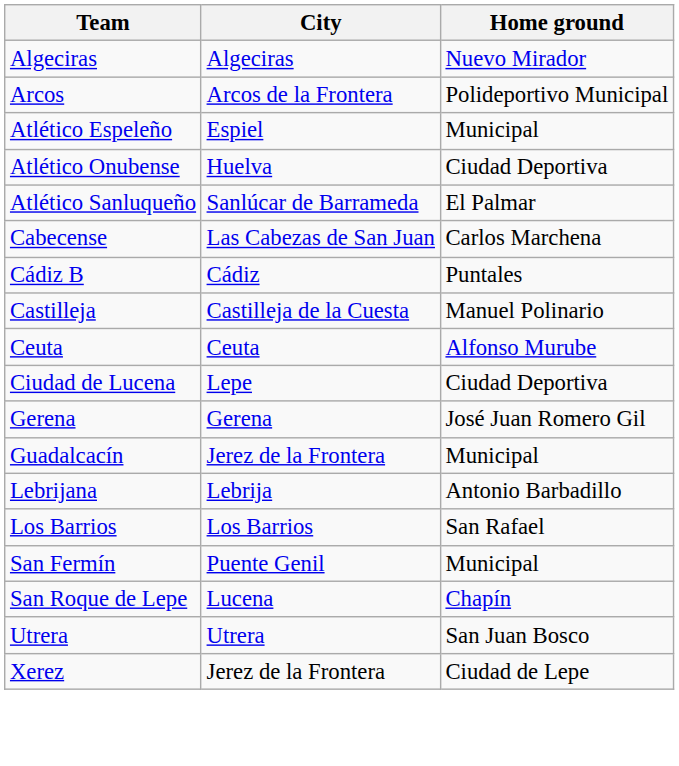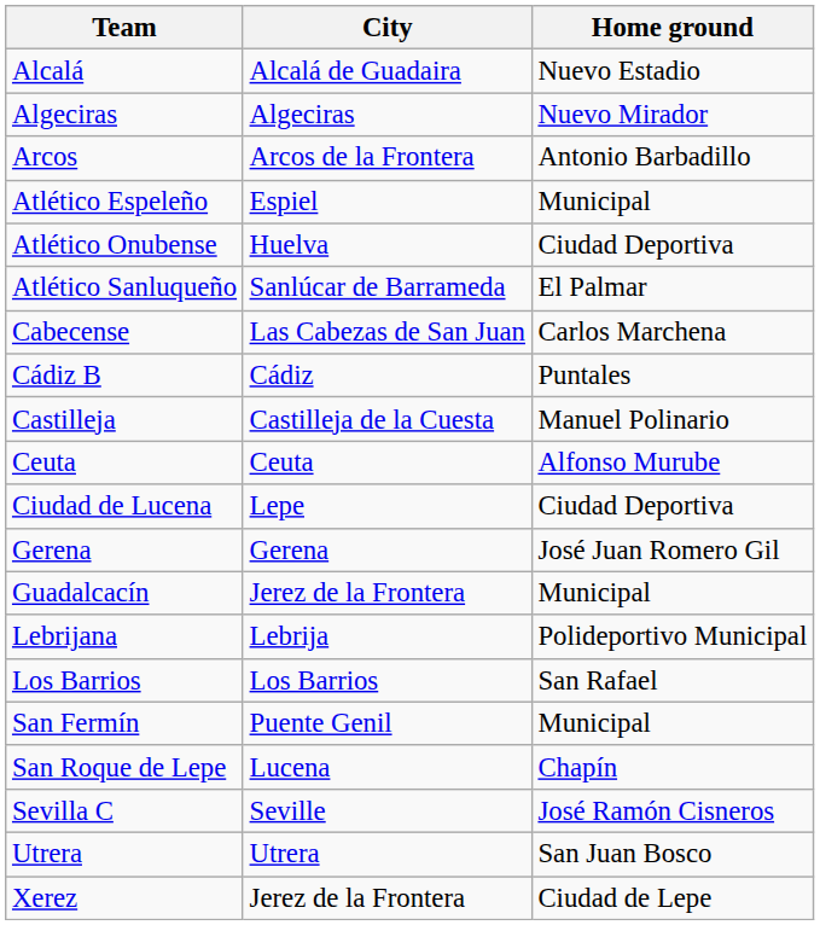 <table class="wikitable sortable">
 <tr>
 <th>Team</th>
 <th>City</th>
 <th>Home ground</th>
+</tr>
+<tr>
+<td><a href='#'>Alcalá</a></td>
+<td><a href='#'>Alcalá de Guadaira</a></td>
+<td>Nuevo Estadio</td>
 </tr>
 <tr>
 <td><a href='#'>Algeciras</a></td>
 <td><a href='#'>Algeciras</a></td>
 <td><a href='#'>Nuevo Mirador</a></td>
 </tr>
 <tr>
 <td><a href='#'>Arcos</a></td>
 <td><a href='#'>Arcos de la Frontera</a></td>
-<td>Polideportivo Municipal</td>
+<td>Antonio Barbadillo</td>
 </tr>
 <tr>
 <td><a href='#'>Atlético Espeleño</a></td>
 <td><a href='#'>Espiel</a></td>
 <td>Municipal</td>
 </tr>
 <tr>
 <td><a href='#'>Atlético Onubense</a></td>
 <td><a href='#'>Huelva</a></td>
 <td>Ciudad Deportiva</td>
 </tr>
 <tr>
 <td><a href='#'>Atlético Sanluqueño</a></td>
 <td><a href='#'>Sanlúcar de Barrameda</a></td>
 <td>El Palmar</td>
 </tr>
 <tr>
 <td><a href='#'>Cabecense</a></td>
 <td><a href='#'>Las Cabezas de San Juan</a></td>
 <td>Carlos Marchena</td>
 </tr>
 <tr>
 <td><a href='#'>Cádiz B</a></td>
 <td><a href='#'>Cádiz</a></td>
 <td>Puntales</td>
 </tr>
 <tr>
 <td><a href='#'>Castilleja</a></td>
 <td><a href='#'>Castilleja de la Cuesta</a></td>
 <td>Manuel Polinario</td>
 </tr>
 <tr>
 <td><a href='#'>Ceuta</a></td>
 <td><a href='#'>Ceuta</a></td>
 <td><a href='#'>Alfonso Murube</a></td>
 </tr>
 <tr>
 <td><a href='#'>Ciudad de Lucena</a></td>
 <td><a href='#'>Lepe</a></td>
 <td>Ciudad Deportiva</td>
 </tr>
 <tr>
 <td><a href='#'>Gerena</a></td>
 <td><a href='#'>Gerena</a></td>
 <td>José Juan Romero Gil</td>
 </tr>
 <tr>
 <td><a href='#'>Guadalcacín</a></td>
 <td><a href='#'>Jerez de la Frontera</a></td>
 <td>Municipal</td>
 </tr>
 <tr>
 <td><a href='#'>Lebrijana</a></td>
 <td><a href='#'>Lebrija</a></td>
-<td>Antonio Barbadillo</td>
+<td>Polideportivo Municipal</td>
 </tr>
 <tr>
 <td><a href='#'>Los Barrios</a></td>
 <td><a href='#'>Los Barrios</a></td>
 <td>San Rafael</td>
 </tr>
 <tr>
 <td><a href='#'>San Fermín</a></td>
 <td><a href='#'>Puente Genil</a></td>
 <td>Municipal</td>
 </tr>
 <tr>
 <td><a href='#'>San Roque de Lepe</a></td>
 <td><a href='#'>Lucena</a></td>
 <td><a href='#'>Chapín</a></td>
 </tr>
 <tr>
+<td><a href='#'>Sevilla C</a></td>
+<td><a href='#'>Seville</a></td>
+<td><a href='#'>José Ramón Cisneros</a></td>
+</tr>
+<tr>
 <td><a href='#'>Utrera</a></td>
 <td><a href='#'>Utrera</a></td>
 <td>San Juan Bosco</td>
 </tr>
 <tr>
 <td><a href='#'>Xerez</a></td>
 <td>Jerez de la Frontera</td>
 <td>Ciudad de Lepe</td>
 </tr>
 </table>
